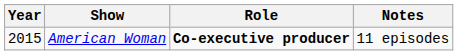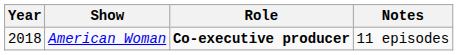 <table class="wikitable">
 <tr>
 <th>Year</th>
 <th>Show</th>
 <th>Role</th>
 <th>Notes</th>
 </tr>
 <tr>
-<td>2015</td>
+<td>2018</td>
 <td><em><a href='#'>American Woman</a></em></td>
 <td><strong>Co-executive producer</strong></td>
 <td>11 episodes</td>
 </tr>
 </table>
